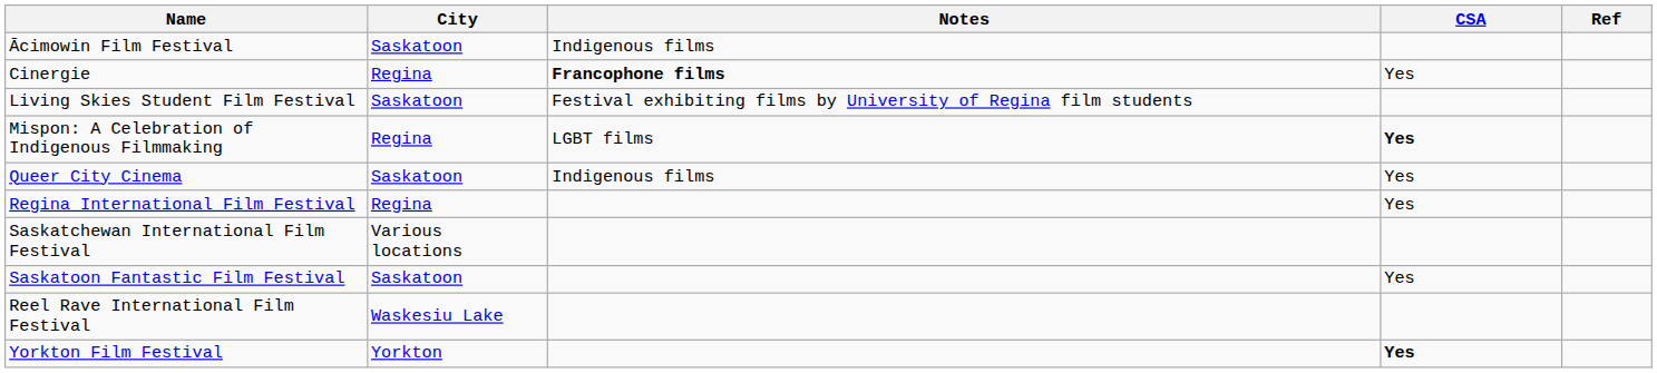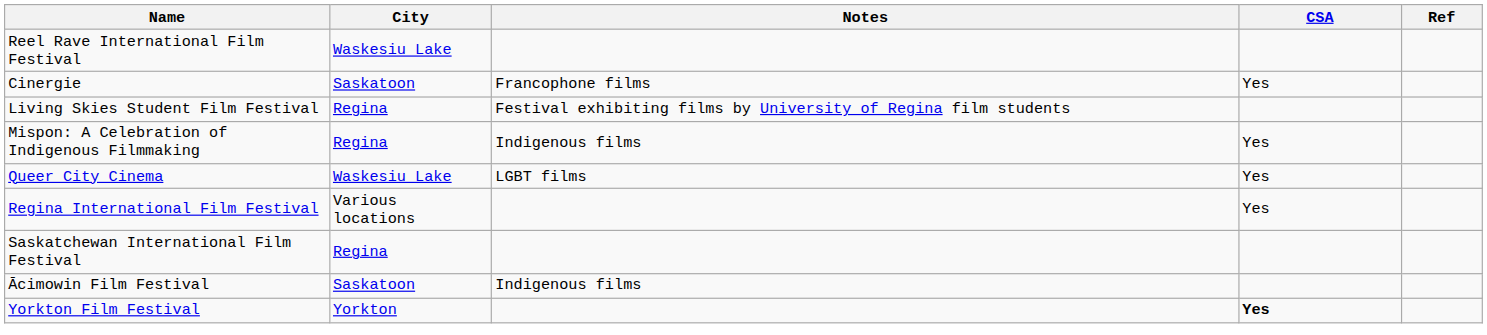 <table class="wikitable sortable" width=100%>
 <tr>
 <th style="width:20%;">Name</th>
 <th style="width:10%;">City</th>
 <th style="width:46%;">Notes</th>
 <th style="width:10%;"><a href='#'>CSA</a></th>
 <th style="width:5%;">Ref</th>
 </tr>
 <tr>
-<td>Ācimowin Film Festival</td>
-<td><a href='#'>Saskatoon</a></td>
-<td>Indigenous films</td>
+<td>Reel Rave International Film Festival</td>
+<td><a href='#'>Waskesiu Lake</a></td>
+<td></td>
 <td></td>
 <td></td>
 </tr>
 <tr>
 <td>Cinergie</td>
-<td><a href='#'>Regina</a></td>
-<td><strong>Francophone films</strong></td>
+<td><a href='#'>Saskatoon</a></td>
+<td>Francophone films</td>
 <td>Yes</td>
 <td></td>
 </tr>
 <tr>
 <td>Living Skies Student Film Festival</td>
-<td><a href='#'>Saskatoon</a></td>
+<td><a href='#'>Regina</a></td>
 <td>Festival exhibiting films by <a href='#'>University of Regina</a> film students</td>
 <td></td>
 <td></td>
 </tr>
 <tr>
 <td>Mispon: A Celebration of Indigenous Filmmaking</td>
 <td><a href='#'>Regina</a></td>
-<td>LGBT films</td>
-<td><strong>Yes</strong></td>
-<td></td>
-</tr>
-<tr>
-<td><a href='#'>Queer City Cinema</a></td>
-<td><a href='#'>Saskatoon</a></td>
 <td>Indigenous films</td>
 <td>Yes</td>
 <td></td>
 </tr>
 <tr>
+<td><a href='#'>Queer City Cinema</a></td>
+<td><a href='#'>Waskesiu Lake</a></td>
+<td>LGBT films</td>
+<td>Yes</td>
+<td></td>
+</tr>
+<tr>
 <td><a href='#'>Regina International Film Festival</a></td>
-<td><a href='#'>Regina</a></td>
+<td>Various locations</td>
 <td></td>
 <td>Yes</td>
 <td></td>
 </tr>
 <tr>
 <td>Saskatchewan International Film Festival</td>
-<td>Various locations</td>
+<td><a href='#'>Regina</a></td>
 <td></td>
 <td></td>
 <td></td>
 </tr>
 <tr>
-<td><a href='#'>Saskatoon Fantastic Film Festival</a></td>
+<td>Ācimowin Film Festival</td>
 <td><a href='#'>Saskatoon</a></td>
-<td></td>
-<td>Yes</td>
-<td></td>
-</tr>
-<tr>
-<td>Reel Rave International Film Festival</td>
-<td><a href='#'>Waskesiu Lake</a></td>
-<td></td>
+<td>Indigenous films</td>
 <td></td>
 <td></td>
 </tr>
 <tr>
 <td><a href='#'>Yorkton Film Festival</a></td>
 <td><a href='#'>Yorkton</a></td>
 <td></td>
 <td><strong>Yes</strong></td>
 <td></td>
 </tr>
 </table>
